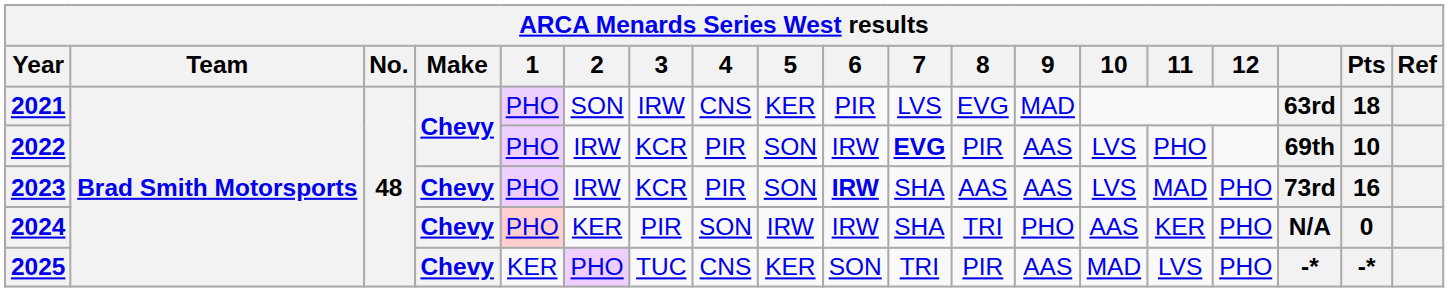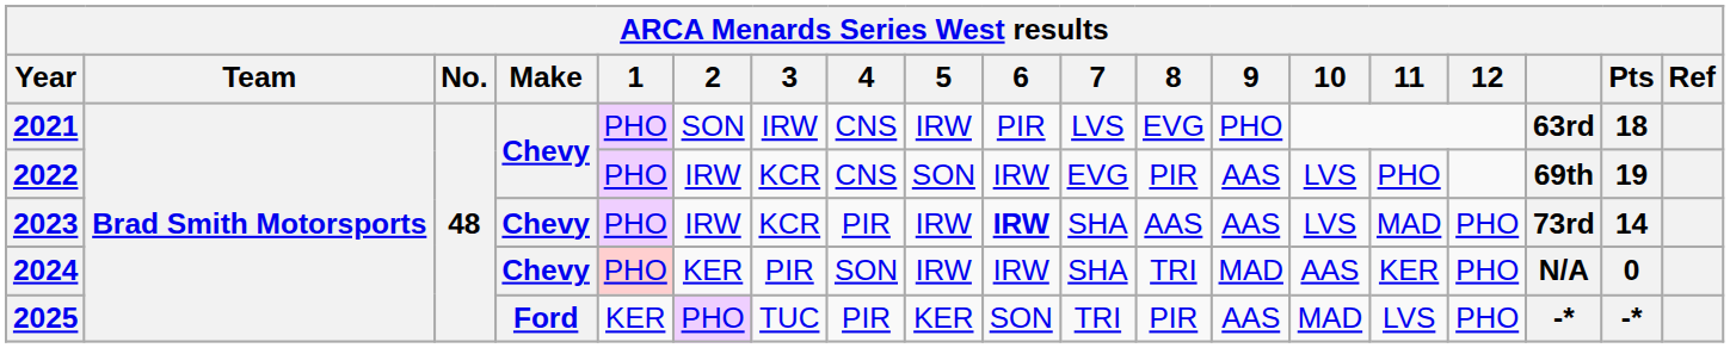 <table class="wikitable" style="text-align:center; font-size:75%">
 <tr>
 <th colspan=19><a href='#'>ARCA Menards Series West</a> results</th>
 </tr>
 <tr>
 <th>Year</th>
 <th>Team</th>
 <th>No.</th>
 <th>Make</th>
 <th>1</th>
 <th>2</th>
 <th>3</th>
 <th>4</th>
 <th>5</th>
 <th>6</th>
 <th>7</th>
 <th>8</th>
 <th>9</th>
 <th>10</th>
 <th>11</th>
 <th>12</th>
 <th></th>
 <th>Pts</th>
 <th>Ref</th>
 </tr>
 <tr>
 <th><a href='#'>2021</a></th>
 <th rowspan=5><a href='#'>Brad Smith Motorsports</a></th>
 <th rowspan=5>48</th>
 <th rowspan=2><a href='#'>Chevy</a></th>
 <td style="background:#EFCFFF;"><a href='#'>PHO</a><br></td>
 <td><a href='#'>SON</a></td>
 <td><a href='#'>IRW</a></td>
 <td><a href='#'>CNS</a></td>
-<td><a href='#'>KER</a></td>
+<td><a href='#'>IRW</a></td>
 <td><a href='#'>PIR</a></td>
 <td><a href='#'>LVS</a></td>
 <td><a href='#'>EVG</a></td>
-<td><a href='#'>MAD</a></td>
+<td><a href='#'>PHO</a></td>
 <td colspan=3></td>
 <th>63rd</th>
 <th>18</th>
 <th></th>
 </tr>
 <tr>
 <th><a href='#'>2022</a></th>
 <td style="background:#EFCFFF;"><a href='#'>PHO</a><br></td>
 <td><a href='#'>IRW</a></td>
 <td><a href='#'>KCR</a></td>
-<td><a href='#'>PIR</a></td>
+<td><a href='#'>CNS</a></td>
 <td><a href='#'>SON</a></td>
 <td><a href='#'>IRW</a></td>
-<td><strong><a href='#'>EVG</a></strong></td>
+<td><a href='#'>EVG</a></td>
 <td><a href='#'>PIR</a></td>
 <td><a href='#'>AAS</a></td>
 <td><a href='#'>LVS</a></td>
 <td><a href='#'>PHO</a></td>
 <td></td>
 <th>69th</th>
-<th>10</th>
+<th>19</th>
 <th></th>
 </tr>
 <tr>
 <th><a href='#'>2023</a></th>
 <th><a href='#'>Chevy</a></th>
 <td style="background:#EFCFFF;"><a href='#'>PHO</a><br></td>
 <td><a href='#'>IRW</a></td>
 <td><a href='#'>KCR</a></td>
 <td><a href='#'>PIR</a></td>
-<td><a href='#'>SON</a></td>
+<td><a href='#'>IRW</a></td>
 <td><strong><a href='#'>IRW</a></strong></td>
 <td><a href='#'>SHA</a></td>
 <td><a href='#'>AAS</a></td>
 <td><a href='#'>AAS</a></td>
 <td><a href='#'>LVS</a></td>
 <td><a href='#'>MAD</a></td>
 <td><a href='#'>PHO</a></td>
 <th>73rd</th>
-<th>16</th>
+<th>14</th>
 <th></th>
 </tr>
 <tr>
 <th><a href='#'>2024</a></th>
 <th><a href='#'>Chevy</a></th>
 <td style="background:#FFCFCF;"><a href='#'>PHO</a><br></td>
 <td><a href='#'>KER</a></td>
 <td><a href='#'>PIR</a></td>
 <td><a href='#'>SON</a></td>
 <td><a href='#'>IRW</a></td>
 <td><a href='#'>IRW</a></td>
 <td><a href='#'>SHA</a></td>
 <td><a href='#'>TRI</a></td>
-<td><a href='#'>PHO</a></td>
+<td><a href='#'>MAD</a></td>
 <td><a href='#'>AAS</a></td>
 <td><a href='#'>KER</a></td>
 <td><a href='#'>PHO</a></td>
 <th>N/A</th>
 <th>0</th>
 <th></th>
 </tr>
 <tr>
 <th><a href='#'>2025</a></th>
-<th><a href='#'>Chevy</a></th>
+<th><a href='#'>Ford</a></th>
 <td><a href='#'>KER</a></td>
 <td style="background:#EFCFFF;"><a href='#'>PHO</a><br></td>
 <td><a href='#'>TUC</a></td>
-<td><a href='#'>CNS</a></td>
+<td><a href='#'>PIR</a></td>
 <td><a href='#'>KER</a></td>
 <td><a href='#'>SON</a></td>
 <td><a href='#'>TRI</a></td>
 <td><a href='#'>PIR</a></td>
 <td><a href='#'>AAS</a></td>
 <td><a href='#'>MAD</a></td>
 <td><a href='#'>LVS</a></td>
 <td><a href='#'>PHO</a></td>
 <th>-*</th>
 <th>-*</th>
 <th></th>
 </tr>
 </table>
